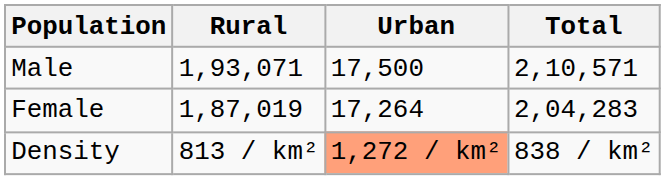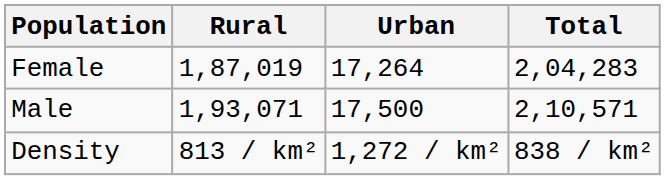 <table class="wikitable">
 <tr>
 <th>Population</th>
 <th>Rural</th>
 <th>Urban</th>
 <th>Total</th>
 </tr>
 <tr>
+<td>Female</td>
+<td>1,87,019</td>
+<td>17,264</td>
+<td>2,04,283</td>
+</tr>
+<tr>
 <td>Male</td>
 <td>1,93,071</td>
 <td>17,500</td>
 <td>2,10,571</td>
 </tr>
 <tr>
-<td>Female</td>
-<td>1,87,019</td>
-<td>17,264</td>
-<td>2,04,283</td>
-</tr>
-<tr>
 <td>Density</td>
 <td>813 / km²</td>
-<td style="background: lightsalmon;">1,272 / km²</td>
+<td>1,272 / km²</td>
 <td>838 / km²</td>
 </tr>
 </table>
